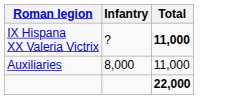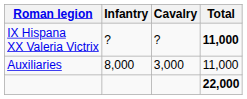 <table class=wikitable>
 <tr>
 <th><a href='#'>Roman legion</a></th>
 <th>Infantry</th>
+<th>Cavalry</th>
 <th>Total</th>
 </tr>
 <tr>
 <td><a href='#'>IX Hispana</a><br><a href='#'>XX Valeria Victrix</a></td>
+<td>?</td>
 <td>?</td>
 <td><strong>11,000</strong></td>
 </tr>
 <tr>
 <td><a href='#'>Auxiliaries</a></td>
 <td>8,000</td>
+<td>3,000</td>
 <td>11,000</td>
 </tr>
 <tr>
 <td></td>
 <td></td>
+<td></td>
 <td><strong>22,000</strong></td>
 </tr>
 </table>
